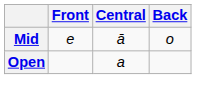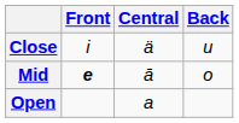 <table class="wikitable" style="text-align:center;">
 <tr>
 <th> </th>
 <th><a href='#'>Front</a></th>
 <th><a href='#'>Central</a></th>
 <th><a href='#'>Back</a></th>
 </tr>
 <tr>
+<th><a href='#'>Close</a></th>
+<td><em>i</em> </td>
+<td><em>ä</em> </td>
+<td><em>u</em> </td>
+</tr>
+<tr>
 <th><a href='#'>Mid</a></th>
-<td><em>e</em> </td>
+<td><strong><em>e</em> </strong></td>
 <td><em>ā</em> </td>
 <td><em>o</em> </td>
 </tr>
 <tr>
 <th><a href='#'>Open</a></th>
 <td> </td>
 <td><em>a</em> </td>
 <td> </td>
 </tr>
 </table>
